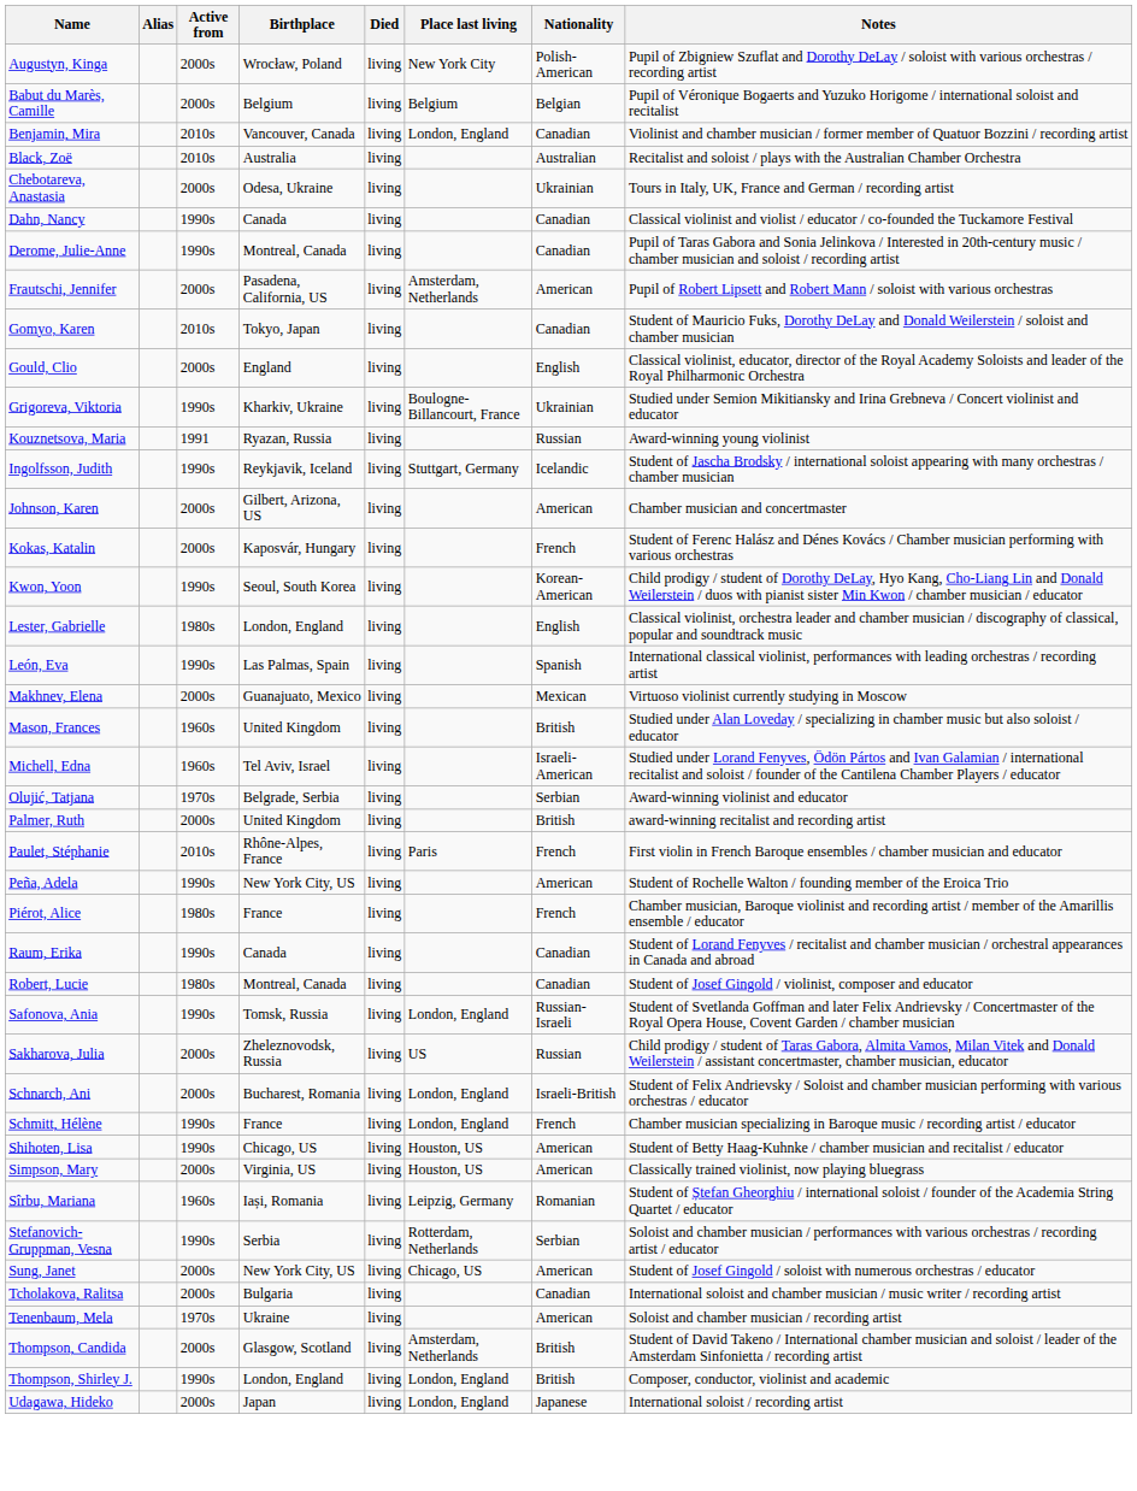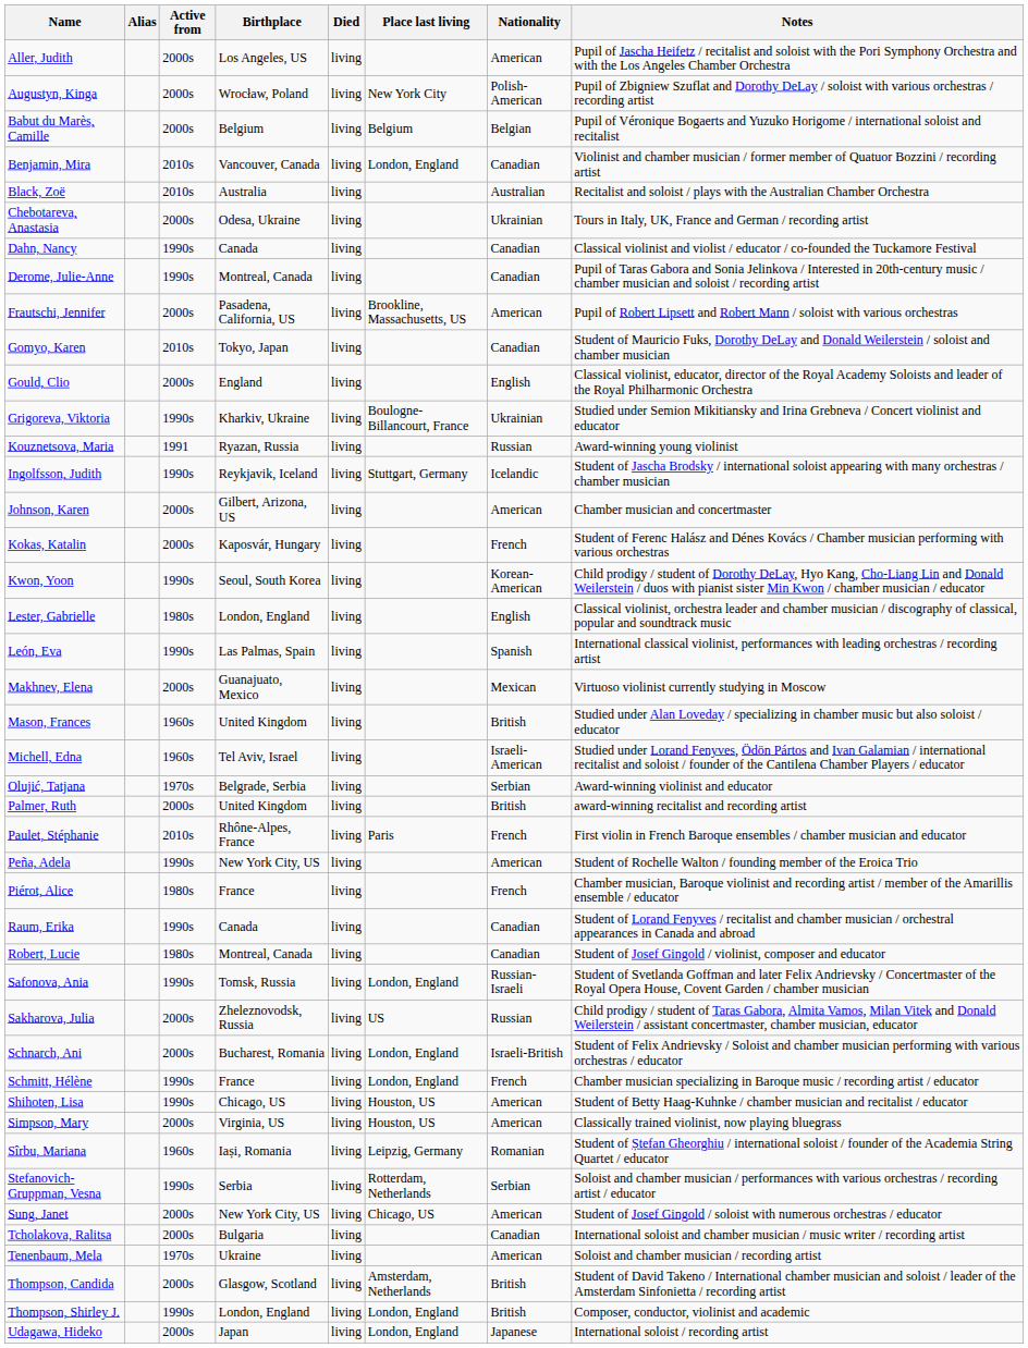 <table class="wikitable sortable" id="list2">
 <tr>
 <th>Name</th>
 <th>Alias</th>
 <th>Active from</th>
 <th>Birthplace</th>
 <th>Died</th>
 <th>Place last living</th>
 <th>Nationality</th>
 <th>Notes</th>
+</tr>
+<tr>
+<td><a href='#'>Aller, Judith</a></td>
+<td></td>
+<td>2000s</td>
+<td>Los Angeles, US</td>
+<td>living</td>
+<td></td>
+<td>American</td>
+<td>Pupil of <a href='#'>Jascha Heifetz</a> / recitalist and soloist with the Pori Symphony Orchestra and with the Los Angeles Chamber Orchestra</td>
 </tr>
 <tr>
 <td><a href='#'>Augustyn, Kinga</a></td>
 <td></td>
 <td>2000s</td>
 <td>Wrocław, Poland</td>
 <td>living</td>
 <td>New York City</td>
 <td>Polish-American</td>
 <td>Pupil of Zbigniew Szuflat and <a href='#'>Dorothy DeLay</a> / soloist with various orchestras / recording artist</td>
 </tr>
 <tr>
 <td><a href='#'>Babut du Marès, Camille</a></td>
 <td></td>
 <td>2000s</td>
 <td>Belgium</td>
 <td>living</td>
 <td>Belgium</td>
 <td>Belgian</td>
 <td>Pupil of Véronique Bogaerts and Yuzuko Horigome / international soloist and recitalist</td>
 </tr>
 <tr>
 <td><a href='#'>Benjamin, Mira</a></td>
 <td></td>
 <td>2010s</td>
 <td>Vancouver, Canada</td>
 <td>living</td>
 <td>London, England</td>
 <td>Canadian</td>
 <td>Violinist and chamber musician / former member of Quatuor Bozzini / recording artist</td>
 </tr>
 <tr>
 <td><a href='#'>Black, Zoë</a></td>
 <td></td>
 <td>2010s</td>
 <td>Australia</td>
 <td>living</td>
 <td></td>
 <td>Australian</td>
 <td>Recitalist and soloist / plays with the Australian Chamber Orchestra</td>
 </tr>
 <tr>
 <td><a href='#'>Chebotareva, Anastasia</a></td>
 <td></td>
 <td>2000s</td>
 <td>Odesa, Ukraine</td>
 <td>living</td>
 <td></td>
 <td>Ukrainian</td>
 <td>Tours in Italy, UK, France and German / recording artist</td>
 </tr>
 <tr>
 <td><a href='#'>Dahn, Nancy</a></td>
 <td></td>
 <td>1990s</td>
 <td>Canada</td>
 <td>living</td>
 <td></td>
 <td>Canadian</td>
 <td>Classical violinist and violist / educator / co-founded the Tuckamore Festival</td>
 </tr>
 <tr>
 <td><a href='#'>Derome, Julie-Anne</a></td>
 <td></td>
 <td>1990s</td>
 <td>Montreal, Canada</td>
 <td>living</td>
 <td></td>
 <td>Canadian</td>
 <td>Pupil of Taras Gabora and Sonia Jelinkova / Interested in 20th-century music / chamber musician and soloist / recording artist</td>
 </tr>
 <tr>
 <td><a href='#'>Frautschi, Jennifer</a></td>
 <td></td>
 <td>2000s</td>
 <td>Pasadena, California, US</td>
 <td>living</td>
-<td>Amsterdam, Netherlands</td>
+<td>Brookline, Massachusetts, US</td>
 <td>American</td>
 <td>Pupil of <a href='#'>Robert Lipsett</a> and <a href='#'>Robert Mann</a> / soloist with various orchestras</td>
 </tr>
 <tr>
 <td><a href='#'>Gomyo, Karen</a></td>
 <td></td>
 <td>2010s</td>
 <td>Tokyo, Japan</td>
 <td>living</td>
 <td></td>
 <td>Canadian</td>
 <td>Student of Mauricio Fuks, <a href='#'>Dorothy DeLay</a> and <a href='#'>Donald Weilerstein</a> / soloist and chamber musician</td>
 </tr>
 <tr>
 <td><a href='#'>Gould, Clio</a></td>
 <td></td>
 <td>2000s</td>
 <td>England</td>
 <td>living</td>
 <td></td>
 <td>English</td>
 <td>Classical violinist, educator, director of the Royal Academy Soloists and leader of the Royal Philharmonic Orchestra</td>
 </tr>
 <tr>
 <td><a href='#'>Grigoreva, Viktoria</a></td>
 <td></td>
 <td>1990s</td>
 <td>Kharkiv, Ukraine</td>
 <td>living</td>
 <td>Boulogne-Billancourt, France</td>
 <td>Ukrainian</td>
 <td>Studied under Semion Mikitiansky and Irina Grebneva / Concert violinist and educator</td>
 </tr>
 <tr>
 <td><a href='#'>Kouznetsova, Maria</a></td>
 <td></td>
 <td>1991</td>
 <td>Ryazan, Russia</td>
 <td>living</td>
 <td></td>
 <td>Russian</td>
 <td>Award-winning young violinist</td>
 </tr>
 <tr>
 <td><a href='#'>Ingolfsson, Judith</a></td>
 <td></td>
 <td>1990s</td>
 <td>Reykjavik, Iceland</td>
 <td>living</td>
 <td>Stuttgart, Germany</td>
 <td>Icelandic</td>
 <td>Student of <a href='#'>Jascha Brodsky</a> / international soloist appearing with many orchestras / chamber musician</td>
 </tr>
 <tr>
 <td><a href='#'>Johnson, Karen</a></td>
 <td></td>
 <td>2000s</td>
 <td>Gilbert, Arizona, US</td>
 <td>living</td>
 <td></td>
 <td>American</td>
 <td>Chamber musician and concertmaster</td>
 </tr>
 <tr>
 <td><a href='#'>Kokas, Katalin</a></td>
 <td></td>
 <td>2000s</td>
 <td>Kaposvár, Hungary</td>
 <td>living</td>
 <td></td>
 <td>French</td>
 <td>Student of Ferenc Halász and Dénes Kovács / Chamber musician performing with various orchestras</td>
 </tr>
 <tr>
 <td><a href='#'>Kwon, Yoon</a></td>
 <td></td>
 <td>1990s</td>
 <td>Seoul, South Korea</td>
 <td>living</td>
 <td></td>
 <td>Korean-American</td>
 <td>Child prodigy / student of <a href='#'>Dorothy DeLay</a>, Hyo Kang, <a href='#'>Cho-Liang Lin</a> and <a href='#'>Donald Weilerstein</a> / duos with pianist sister <a href='#'>Min Kwon</a> / chamber musician / educator</td>
 </tr>
 <tr>
 <td><a href='#'>Lester, Gabrielle</a></td>
 <td></td>
 <td>1980s</td>
 <td>London, England</td>
 <td>living</td>
 <td></td>
 <td>English</td>
 <td>Classical violinist, orchestra leader and chamber musician / discography of classical, popular and soundtrack music</td>
 </tr>
 <tr>
 <td><a href='#'>León, Eva</a></td>
 <td></td>
 <td>1990s</td>
 <td>Las Palmas, Spain</td>
 <td>living</td>
 <td></td>
 <td>Spanish</td>
 <td>International classical violinist, performances with leading orchestras / recording artist</td>
 </tr>
 <tr>
 <td><a href='#'>Makhnev, Elena</a></td>
 <td></td>
 <td>2000s</td>
 <td>Guanajuato, Mexico</td>
 <td>living</td>
 <td></td>
 <td>Mexican</td>
 <td>Virtuoso violinist currently studying in Moscow</td>
 </tr>
 <tr>
 <td><a href='#'>Mason, Frances</a></td>
 <td></td>
 <td>1960s</td>
 <td>United Kingdom</td>
 <td>living</td>
 <td></td>
 <td>British</td>
 <td>Studied under <a href='#'>Alan Loveday</a>  / specializing in chamber music but also soloist / educator</td>
 </tr>
 <tr>
 <td><a href='#'>Michell, Edna</a></td>
 <td></td>
 <td>1960s</td>
 <td>Tel Aviv, Israel</td>
 <td>living</td>
 <td></td>
 <td>Israeli-American</td>
 <td>Studied under <a href='#'>Lorand Fenyves</a>, <a href='#'>Ödön Pártos</a> and <a href='#'>Ivan Galamian</a> / international recitalist and soloist / founder of the Cantilena Chamber Players / educator</td>
 </tr>
 <tr>
 <td><a href='#'>Olujić, Tatjana</a></td>
 <td></td>
 <td>1970s</td>
 <td>Belgrade, Serbia</td>
 <td>living</td>
 <td></td>
 <td>Serbian</td>
 <td>Award-winning violinist and educator</td>
 </tr>
 <tr>
 <td><a href='#'>Palmer, Ruth</a></td>
 <td></td>
 <td>2000s</td>
 <td>United Kingdom</td>
 <td>living</td>
 <td></td>
 <td>British</td>
 <td>award-winning recitalist and recording artist</td>
 </tr>
 <tr>
 <td><a href='#'>Paulet, Stéphanie</a></td>
 <td></td>
 <td>2010s</td>
 <td>Rhône-Alpes, France</td>
 <td>living</td>
 <td>Paris</td>
 <td>French</td>
 <td>First violin in French Baroque ensembles / chamber musician and educator</td>
 </tr>
 <tr>
 <td><a href='#'>Peña, Adela</a></td>
 <td></td>
 <td>1990s</td>
 <td>New York City, US</td>
 <td>living</td>
 <td></td>
 <td>American</td>
 <td>Student of Rochelle Walton / founding member of the Eroica Trio</td>
 </tr>
 <tr>
 <td><a href='#'>Piérot, Alice</a></td>
 <td></td>
 <td>1980s</td>
 <td>France</td>
 <td>living</td>
 <td></td>
 <td>French</td>
 <td>Chamber musician, Baroque violinist and recording artist / member of the Amarillis ensemble / educator</td>
 </tr>
 <tr>
 <td><a href='#'>Raum, Erika</a></td>
 <td></td>
 <td>1990s</td>
 <td>Canada</td>
 <td>living</td>
 <td></td>
 <td>Canadian</td>
 <td>Student of <a href='#'>Lorand Fenyves</a> / recitalist and chamber musician / orchestral appearances in Canada and abroad</td>
 </tr>
 <tr>
 <td><a href='#'>Robert, Lucie</a></td>
 <td></td>
 <td>1980s</td>
 <td>Montreal, Canada</td>
 <td>living</td>
 <td></td>
 <td>Canadian</td>
 <td>Student of <a href='#'>Josef Gingold</a> / violinist, composer and educator</td>
 </tr>
 <tr>
 <td><a href='#'>Safonova, Ania</a></td>
 <td></td>
 <td>1990s</td>
 <td>Tomsk, Russia</td>
 <td>living</td>
 <td>London, England</td>
 <td>Russian-Israeli</td>
 <td>Student of Svetlanda Goffman and later Felix Andrievsky / Concertmaster of the Royal Opera House, Covent Garden / chamber musician</td>
 </tr>
 <tr>
 <td><a href='#'>Sakharova, Julia</a></td>
 <td></td>
 <td>2000s</td>
 <td>Zheleznovodsk, Russia</td>
 <td>living</td>
 <td>US</td>
 <td>Russian</td>
 <td>Child prodigy / student of <a href='#'>Taras Gabora</a>, <a href='#'>Almita Vamos</a>, <a href='#'>Milan Vitek</a> and <a href='#'>Donald Weilerstein</a> / assistant concertmaster, chamber musician, educator</td>
 </tr>
 <tr>
 <td><a href='#'>Schnarch, Ani</a></td>
 <td></td>
 <td>2000s</td>
 <td>Bucharest, Romania</td>
 <td>living</td>
 <td>London, England</td>
 <td>Israeli-British</td>
 <td>Student of Felix Andrievsky / Soloist and chamber musician performing with various orchestras / educator</td>
 </tr>
 <tr>
 <td><a href='#'>Schmitt, Hélène</a></td>
 <td></td>
 <td>1990s</td>
 <td>France</td>
 <td>living</td>
 <td>London, England</td>
 <td>French</td>
 <td>Chamber musician specializing in Baroque music / recording artist / educator</td>
 </tr>
 <tr>
 <td><a href='#'>Shihoten, Lisa</a></td>
 <td></td>
 <td>1990s</td>
 <td>Chicago, US</td>
 <td>living</td>
 <td>Houston, US</td>
 <td>American</td>
 <td>Student of Betty Haag-Kuhnke / chamber musician and recitalist / educator</td>
 </tr>
 <tr>
 <td><a href='#'>Simpson, Mary</a></td>
 <td></td>
 <td>2000s</td>
 <td>Virginia, US</td>
 <td>living</td>
 <td>Houston, US</td>
 <td>American</td>
 <td>Classically trained violinist, now playing bluegrass</td>
 </tr>
 <tr>
 <td><a href='#'>Sîrbu, Mariana</a></td>
 <td></td>
 <td>1960s</td>
 <td>Iași, Romania</td>
 <td>living</td>
 <td>Leipzig, Germany</td>
 <td>Romanian</td>
 <td>Student of <a href='#'>Ștefan Gheorghiu</a> / international soloist / founder of the Academia String Quartet / educator</td>
 </tr>
 <tr>
 <td><a href='#'>Stefanovich-Gruppman, Vesna</a></td>
 <td></td>
 <td>1990s</td>
 <td>Serbia</td>
 <td>living</td>
 <td>Rotterdam, Netherlands</td>
 <td>Serbian</td>
 <td>Soloist and chamber musician / performances with various orchestras / recording artist / educator</td>
 </tr>
 <tr>
 <td><a href='#'>Sung, Janet</a></td>
 <td></td>
 <td>2000s</td>
 <td>New York City, US</td>
 <td>living</td>
 <td>Chicago, US</td>
 <td>American</td>
 <td>Student of <a href='#'>Josef Gingold</a> / soloist with numerous orchestras / educator</td>
 </tr>
 <tr>
 <td><a href='#'>Tcholakova, Ralitsa</a></td>
 <td></td>
 <td>2000s</td>
 <td>Bulgaria</td>
 <td>living</td>
 <td></td>
 <td>Canadian</td>
 <td>International soloist and chamber musician / music writer / recording artist</td>
 </tr>
 <tr>
 <td><a href='#'>Tenenbaum, Mela</a></td>
 <td></td>
 <td>1970s</td>
 <td>Ukraine</td>
 <td>living</td>
 <td></td>
 <td>American</td>
 <td>Soloist and chamber musician / recording artist</td>
 </tr>
 <tr>
 <td><a href='#'>Thompson, Candida</a></td>
 <td></td>
 <td>2000s</td>
 <td>Glasgow, Scotland</td>
 <td>living</td>
 <td>Amsterdam, Netherlands</td>
 <td>British</td>
 <td>Student of David Takeno / International chamber musician and soloist / leader of the Amsterdam Sinfonietta / recording artist</td>
 </tr>
 <tr>
 <td><a href='#'>Thompson, Shirley J.</a></td>
 <td></td>
 <td>1990s</td>
 <td>London, England</td>
 <td>living</td>
 <td>London, England</td>
 <td>British</td>
 <td>Composer, conductor, violinist and academic</td>
 </tr>
 <tr>
 <td><a href='#'>Udagawa, Hideko</a></td>
 <td></td>
 <td>2000s</td>
 <td>Japan</td>
 <td>living</td>
 <td>London, England</td>
 <td>Japanese</td>
 <td>International soloist / recording artist</td>
 </tr>
 </table>
